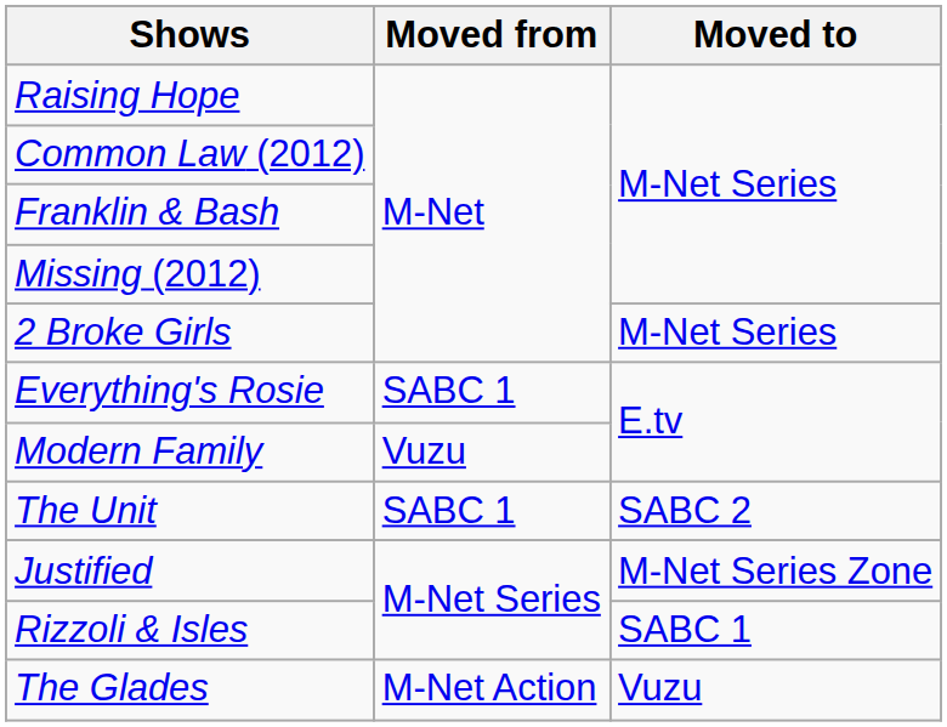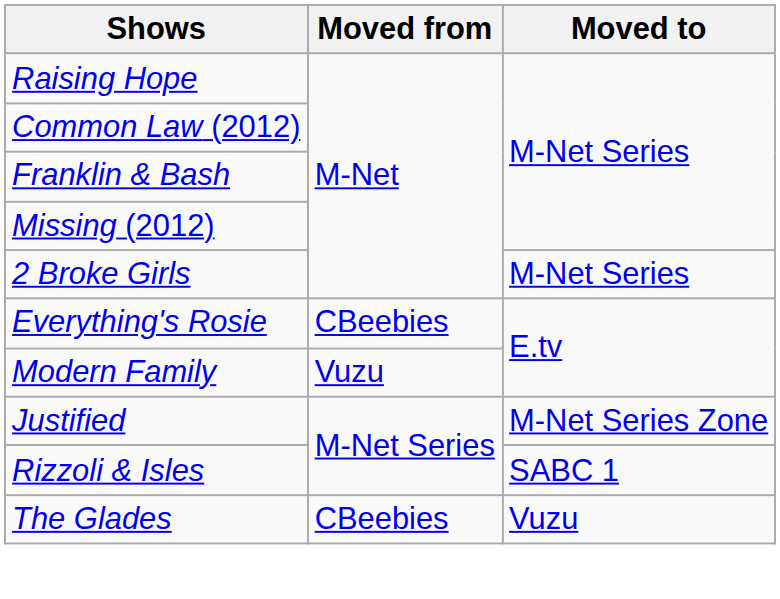 <table class="wikitable">
 <tr>
 <th>Shows</th>
 <th>Moved from</th>
 <th>Moved to</th>
 </tr>
 <tr>
 <td> <em><a href='#'>Raising Hope</a></em></td>
 <td rowspan="5"><a href='#'>M-Net</a></td>
 <td rowspan="4"><a href='#'>M-Net Series</a></td>
 </tr>
 <tr>
 <td> <a href='#'><em>Common Law</em> (2012)</a></td>
 </tr>
 <tr>
 <td> <em><a href='#'>Franklin & Bash</a></em></td>
 </tr>
 <tr>
 <td> <a href='#'><em>Missing</em> (2012)</a></td>
 </tr>
 <tr>
 <td> <em><a href='#'>2 Broke Girls</a></em></td>
 <td><a href='#'>M-Net Series</a></td>
 </tr>
 <tr>
 <td> <em><a href='#'>Everything's Rosie</a></em></td>
-<td><a href='#'>SABC 1</a></td>
+<td><a href='#'>CBeebies</a></td>
 <td rowspan="2"><a href='#'>E.tv</a></td>
 </tr>
 <tr>
 <td> <em><a href='#'>Modern Family</a></em></td>
 <td><a href='#'>Vuzu</a></td>
-</tr>
-<tr>
-<td> <em><a href='#'>The Unit</a></em></td>
-<td><a href='#'>SABC 1</a></td>
-<td><a href='#'>SABC 2</a></td>
 </tr>
 <tr>
 <td> <em><a href='#'>Justified</a></em></td>
 <td rowspan="2"><a href='#'>M-Net Series</a></td>
 <td><a href='#'>M-Net Series Zone</a></td>
 </tr>
 <tr>
 <td> <em><a href='#'>Rizzoli & Isles</a></em></td>
 <td><a href='#'>SABC 1</a></td>
 </tr>
 <tr>
 <td> <em><a href='#'>The Glades</a></em></td>
-<td><a href='#'>M-Net Action</a></td>
+<td><a href='#'>CBeebies</a></td>
 <td><a href='#'>Vuzu</a></td>
 </tr>
 </table>
